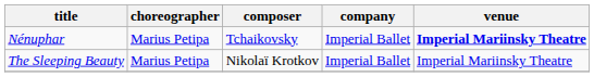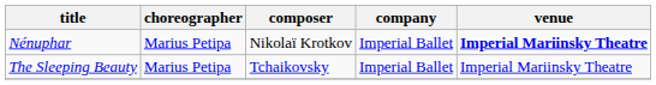 <table class="wikitable">
 <tr>
 <th>title</th>
 <th>choreographer</th>
 <th>composer</th>
 <th>company</th>
 <th>venue</th>
 </tr>
 <tr>
 <td><em><a href='#'>Nénuphar</a></em></td>
 <td><a href='#'>Marius Petipa</a></td>
-<td><a href='#'>Tchaikovsky</a></td>
+<td>Nikolaï Krotkov</td>
 <td><a href='#'>Imperial Ballet</a></td>
 <td><strong><a href='#'>Imperial Mariinsky Theatre</a></strong></td>
 </tr>
 <tr>
 <td><em><a href='#'> The Sleeping Beauty</a></em></td>
 <td><a href='#'>Marius Petipa</a></td>
-<td>Nikolaï Krotkov</td>
+<td><a href='#'>Tchaikovsky</a></td>
 <td><a href='#'>Imperial Ballet</a></td>
 <td><a href='#'>Imperial Mariinsky Theatre</a></td>
 </tr>
 <tr>
 </tr>
 </table>
